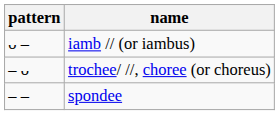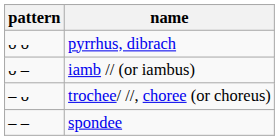 <table class="wikitable" style="text-align: left">
 <tr>
 <th>pattern</th>
 <th>name</th>
+</tr>
+<tr>
+<td>ᴗ ᴗ</td>
+<td><a href='#'>pyrrhus, dibrach</a></td>
 </tr>
 <tr>
 <td>ᴗ –</td>
 <td><a href='#'>iamb</a> //  (or iambus)</td>
 </tr>
 <tr>
 <td>– ᴗ</td>
 <td><a href='#'>trochee</a>/ //, <a href='#'>choree</a> (or choreus)</td>
 </tr>
 <tr>
 <td>– –</td>
 <td><a href='#'>spondee</a></td>
 </tr>
 </table>
